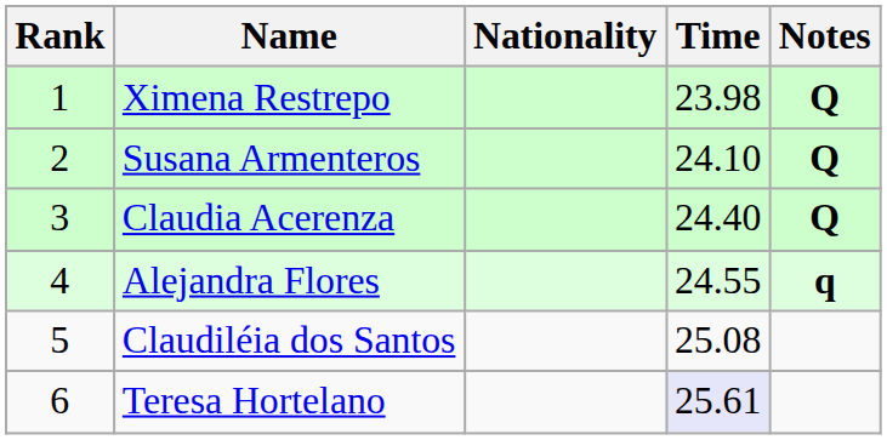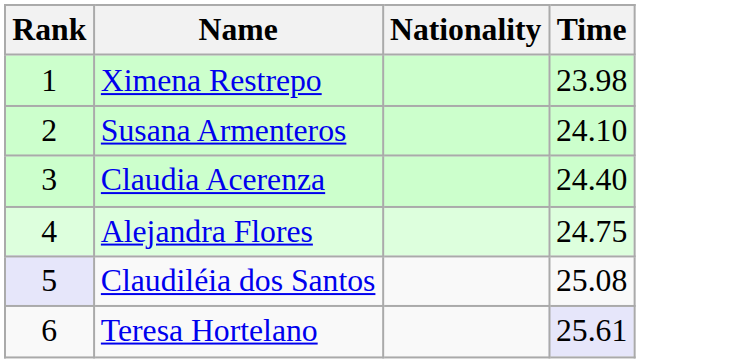 <table class="wikitable sortable" style="text-align:center">
 <tr>
 <th>Rank</th>
 <th>Name</th>
 <th>Nationality</th>
 <th>Time</th>
-<th>Notes</th>
 </tr>
 <tr bgcolor=ccffcc>
 <td align=center>1</td>
 <td align=left><a href='#'>Ximena Restrepo</a></td>
 <td align=left></td>
 <td>23.98</td>
-<td><strong>Q</strong></td>
 </tr>
 <tr bgcolor=ccffcc>
 <td align=center>2</td>
 <td align=left><a href='#'>Susana Armenteros</a></td>
 <td align=left></td>
 <td>24.10</td>
-<td><strong>Q</strong></td>
 </tr>
 <tr bgcolor=ccffcc>
 <td align=center>3</td>
 <td align=left><a href='#'>Claudia Acerenza</a></td>
 <td align=left></td>
 <td>24.40</td>
-<td><strong>Q</strong></td>
 </tr>
 <tr bgcolor=ddffdd>
 <td align=center>4</td>
 <td align=left><a href='#'>Alejandra Flores</a></td>
 <td align=left></td>
-<td>24.55</td>
-<td><strong>q</strong></td>
+<td>24.75</td>
 </tr>
 <tr>
-<td align=center>5</td>
+<td align=center style="background: lavender;">5</td>
 <td align=left><a href='#'>Claudiléia dos Santos</a></td>
 <td align=left></td>
 <td>25.08</td>
-<td></td>
 </tr>
 <tr>
 <td align=center>6</td>
 <td align=left><a href='#'>Teresa Hortelano</a></td>
 <td align=left></td>
 <td style="background: lavender;">25.61</td>
-<td></td>
 </tr>
 </table>
